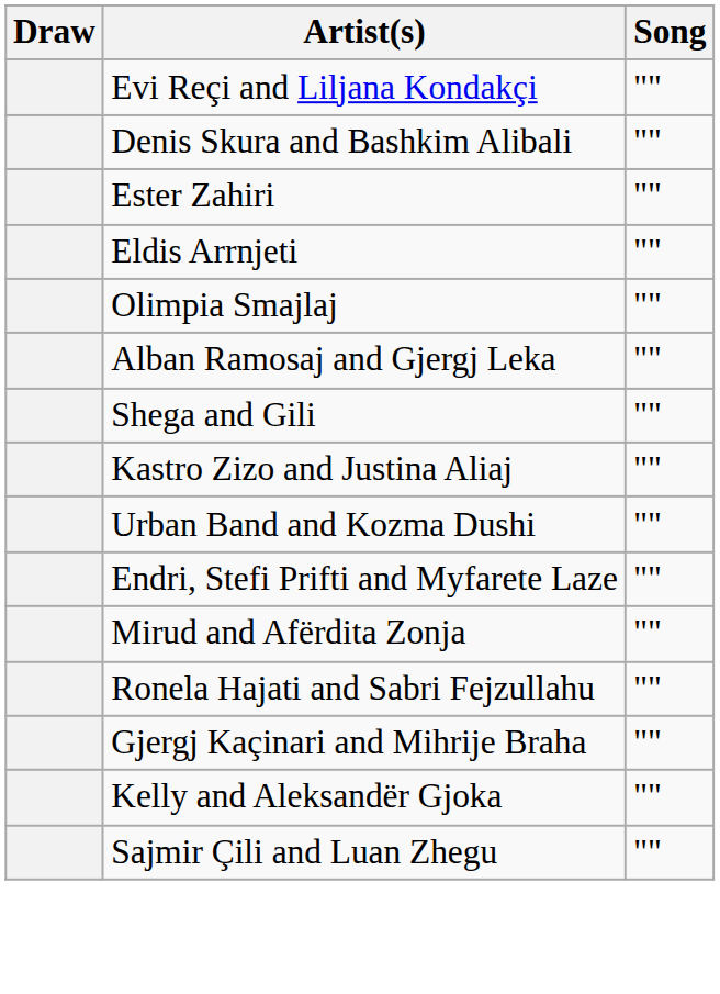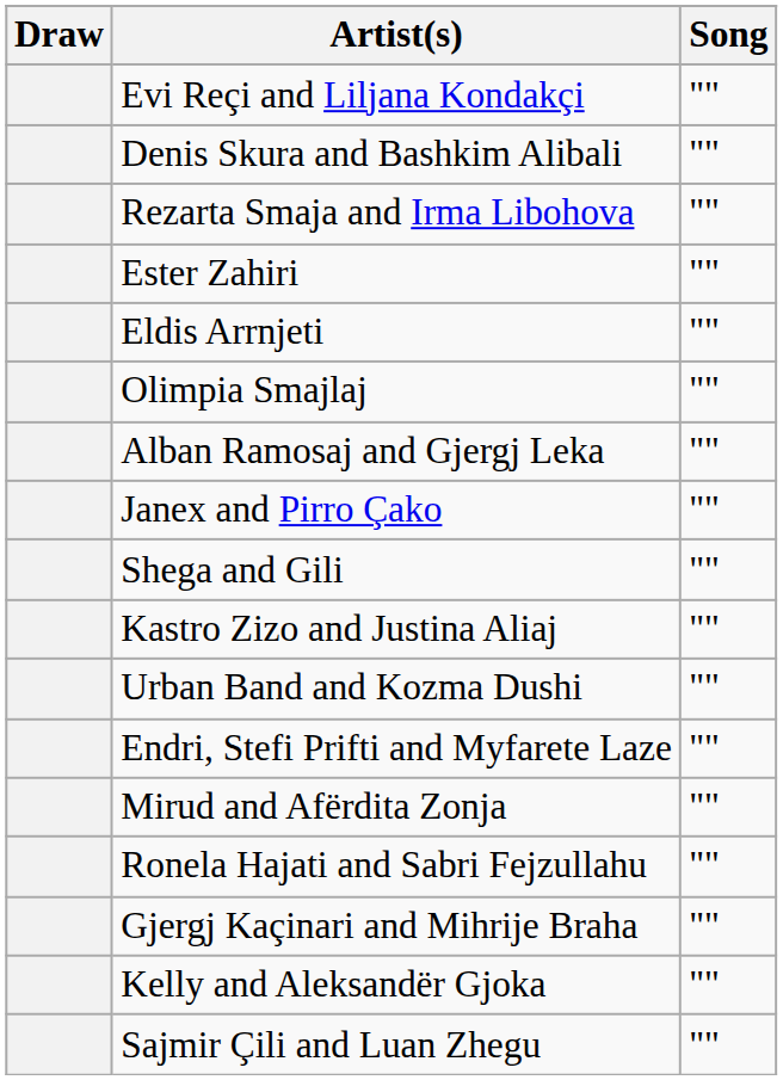 <table class="sortable wikitable plainrowheaders" style="margin: 1em auto 1em auto;">
 <tr>
 </tr>
 <tr>
 <th>Draw</th>
 <th>Artist(s)</th>
 <th>Song</th>
 </tr>
 <tr>
 <th scope="row"></th>
 <td>Evi Reçi and <a href='#'>Liljana Kondakçi</a></td>
 <td>""</td>
 </tr>
 <tr>
 <th scope="row"></th>
 <td>Denis Skura and Bashkim Alibali</td>
 <td>""</td>
 </tr>
 <tr>
 <th scope="row"></th>
+<td>Rezarta Smaja and <a href='#'>Irma Libohova</a></td>
+<td>""</td>
+</tr>
+<tr>
+<th scope="row"></th>
 <td>Ester Zahiri</td>
 <td>""</td>
 </tr>
 <tr>
 <th scope="row"></th>
 <td>Eldis Arrnjeti</td>
 <td>""</td>
 </tr>
 <tr>
 <th scope="row"></th>
 <td>Olimpia Smajlaj</td>
 <td>""</td>
 </tr>
 <tr>
 <th scope="row"></th>
 <td>Alban Ramosaj and Gjergj Leka</td>
+<td>""</td>
+</tr>
+<tr>
+<th scope="row"></th>
+<td>Janex and <a href='#'>Pirro Çako</a></td>
 <td>""</td>
 </tr>
 <tr>
 <th scope="row"></th>
 <td>Shega and Gili</td>
 <td>""</td>
 </tr>
 <tr>
 <th scope="row"></th>
 <td>Kastro Zizo and Justina Aliaj</td>
 <td>""</td>
 </tr>
 <tr>
 <th scope="row"></th>
 <td>Urban Band and Kozma Dushi</td>
 <td>""</td>
 </tr>
 <tr>
 <th scope="row"></th>
 <td>Endri, Stefi Prifti and Myfarete Laze</td>
 <td>""</td>
 </tr>
 <tr>
 <th scope="row"></th>
 <td>Mirud and Afërdita Zonja</td>
 <td>""</td>
 </tr>
 <tr>
 <th scope="row"></th>
 <td>Ronela Hajati and Sabri Fejzullahu</td>
 <td>""</td>
 </tr>
 <tr>
 <th scope="row"></th>
 <td>Gjergj Kaçinari and Mihrije Braha</td>
 <td>""</td>
 </tr>
 <tr>
 <th scope="row"></th>
 <td>Kelly and Aleksandër Gjoka</td>
 <td>""</td>
 </tr>
 <tr>
 <th scope="row"></th>
 <td>Sajmir Çili and Luan Zhegu</td>
 <td>""</td>
 </tr>
 </table>
